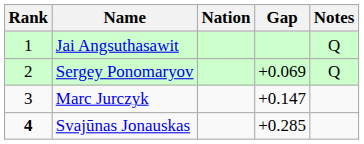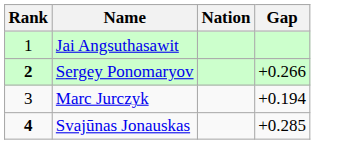 <table class="wikitable sortable" style="text-align:center">
 <tr>
 <th>Rank</th>
 <th>Name</th>
 <th>Nation</th>
 <th>Gap</th>
-<th>Notes</th>
 </tr>
 <tr bgcolor=ccffcc>
 <td>1</td>
 <td align=left><a href='#'>Jai Angsuthasawit</a></td>
 <td align=left></td>
 <td></td>
-<td>Q</td>
 </tr>
 <tr bgcolor=ccffcc>
-<td>2</td>
+<td><strong>2</strong></td>
 <td align=left><a href='#'>Sergey Ponomaryov</a></td>
 <td align=left></td>
-<td>+0.069</td>
-<td>Q</td>
+<td>+0.266</td>
 </tr>
 <tr>
 <td>3</td>
 <td align=left><a href='#'>Marc Jurczyk</a></td>
 <td align=left></td>
-<td>+0.147</td>
-<td></td>
+<td>+0.194</td>
 </tr>
 <tr>
 <td><strong>4</strong></td>
 <td align=left><a href='#'>Svajūnas Jonauskas</a></td>
 <td align=left></td>
 <td>+0.285</td>
-<td></td>
 </tr>
 </table>
